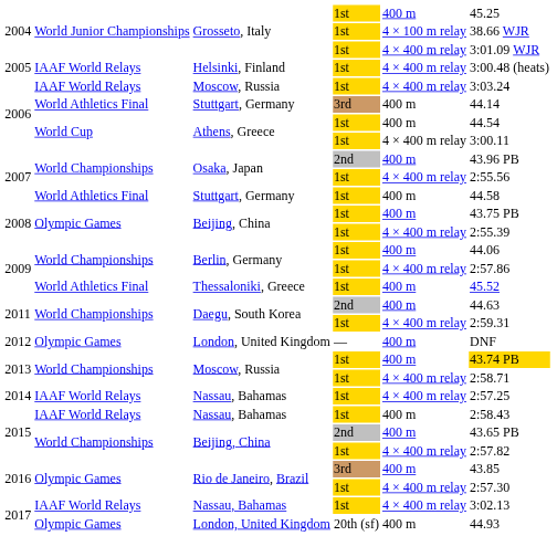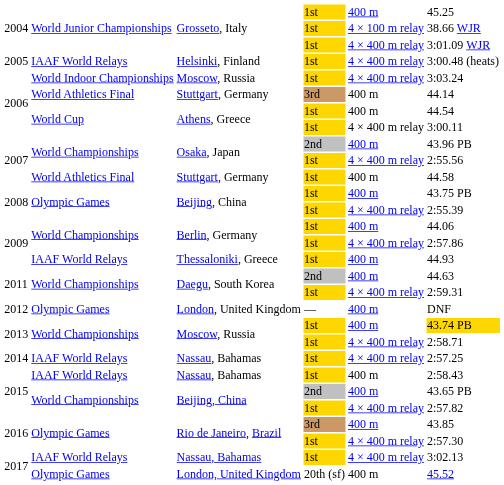 <table>
 <tr>
 <td rowspan=3>2004</td>
 <td rowspan=3><a href='#'>World Junior Championships</a></td>
 <td rowspan=3><a href='#'>Grosseto</a>, Italy</td>
 <td bgcolor="gold">1st</td>
 <td><a href='#'>400 m</a></td>
 <td>45.25</td>
 </tr>
 <tr>
 <td bgcolor="gold">1st</td>
 <td><a href='#'>4 × 100 m relay</a></td>
 <td>38.66 <a href='#'>WJR</a></td>
 </tr>
 <tr>
 <td bgcolor="gold">1st</td>
 <td><a href='#'>4 × 400 m relay</a></td>
 <td>3:01.09 <a href='#'>WJR</a></td>
 </tr>
 <tr>
 <td>2005</td>
 <td><a href='#'>IAAF World Relays</a></td>
 <td><a href='#'>Helsinki</a>, Finland</td>
 <td bgcolor=gold>1st</td>
 <td><a href='#'>4 × 400 m relay</a></td>
 <td>3:00.48 (heats)</td>
 </tr>
 <tr>
 <td rowspan=4>2006</td>
-<td><a href='#'>IAAF World Relays</a></td>
+<td><a href='#'>World Indoor Championships</a></td>
 <td><a href='#'>Moscow</a>, Russia</td>
 <td bgcolor="gold">1st</td>
 <td><a href='#'>4 × 400 m relay</a></td>
 <td>3:03.24</td>
 </tr>
 <tr>
 <td><a href='#'>World Athletics Final</a></td>
 <td><a href='#'>Stuttgart</a>, Germany</td>
 <td bgcolor="cc9966">3rd</td>
 <td>400 m</td>
 <td>44.14</td>
 </tr>
 <tr>
 <td rowspan=2><a href='#'>World Cup</a></td>
 <td rowspan=2><a href='#'>Athens</a>, Greece</td>
 <td bgcolor="gold">1st</td>
 <td>400 m</td>
 <td>44.54</td>
 </tr>
 <tr>
 <td bgcolor="gold">1st</td>
 <td>4 × 400 m relay</td>
 <td>3:00.11</td>
 </tr>
 <tr>
 <td rowspan=3>2007</td>
 <td rowspan=2><a href='#'>World Championships</a></td>
 <td rowspan=2><a href='#'>Osaka</a>, Japan</td>
 <td bgcolor="silver">2nd</td>
 <td><a href='#'>400 m</a></td>
 <td>43.96 PB</td>
 </tr>
 <tr>
 <td bgcolor=gold>1st</td>
 <td><a href='#'>4 × 400 m relay</a></td>
 <td>2:55.56</td>
 </tr>
 <tr>
 <td><a href='#'>World Athletics Final</a></td>
 <td><a href='#'>Stuttgart</a>, Germany</td>
 <td bgcolor="gold">1st</td>
 <td>400 m</td>
 <td>44.58</td>
 </tr>
 <tr>
 <td rowspan=2>2008</td>
 <td rowspan=2><a href='#'>Olympic Games</a></td>
 <td rowspan=2><a href='#'>Beijing</a>, China</td>
 <td bgcolor="gold">1st</td>
 <td><a href='#'>400 m</a></td>
 <td>43.75 PB</td>
 </tr>
 <tr>
 <td bgcolor="gold">1st</td>
 <td><a href='#'>4 × 400 m relay</a></td>
 <td>2:55.39</td>
 </tr>
 <tr>
 <td rowspan=3>2009</td>
 <td rowspan=2><a href='#'>World Championships</a></td>
 <td rowspan=2><a href='#'>Berlin</a>, Germany</td>
 <td bgcolor="gold">1st</td>
 <td><a href='#'>400 m</a></td>
 <td>44.06</td>
 </tr>
 <tr>
 <td bgcolor="gold">1st</td>
 <td><a href='#'>4 × 400 m relay</a></td>
 <td>2:57.86</td>
 </tr>
 <tr>
-<td><a href='#'>World Athletics Final</a></td>
+<td><a href='#'>IAAF World Relays</a></td>
 <td><a href='#'>Thessaloniki</a>, Greece</td>
 <td bgcolor=gold>1st</td>
 <td><a href='#'>400 m</a></td>
-<td><a href='#'>45.52</a></td>
+<td>44.93</td>
 </tr>
 <tr>
 <td rowspan=2>2011</td>
 <td rowspan=2><a href='#'>World Championships</a></td>
 <td rowspan=2><a href='#'>Daegu</a>, South Korea</td>
 <td bgcolor="silver">2nd</td>
 <td><a href='#'>400 m</a></td>
 <td>44.63</td>
 </tr>
 <tr>
 <td bgcolor="gold">1st</td>
 <td><a href='#'>4 × 400 m relay</a></td>
 <td>2:59.31</td>
 </tr>
 <tr>
 <td>2012</td>
 <td><a href='#'>Olympic Games</a></td>
 <td><a href='#'>London</a>, United Kingdom</td>
 <td>—</td>
 <td><a href='#'>400 m</a></td>
 <td>DNF</td>
 </tr>
 <tr>
 <td rowspan=2>2013</td>
 <td rowspan=2><a href='#'>World Championships</a></td>
 <td rowspan=2><a href='#'>Moscow</a>, Russia</td>
 <td bgcolor="gold">1st</td>
 <td><a href='#'>400 m</a></td>
 <td bgcolor=gold>43.74 PB<br></td>
 </tr>
 <tr>
 <td bgcolor="gold">1st</td>
 <td><a href='#'>4 × 400 m relay</a></td>
 <td>2:58.71</td>
 </tr>
 <tr>
 <td>2014</td>
 <td><a href='#'>IAAF World Relays</a></td>
 <td><a href='#'>Nassau</a>, Bahamas</td>
 <td bgcolor="gold">1st</td>
 <td><a href='#'>4 × 400 m relay</a></td>
 <td>2:57.25</td>
 </tr>
 <tr>
 <td rowspan=3>2015</td>
 <td><a href='#'>IAAF World Relays</a></td>
 <td><a href='#'>Nassau</a>, Bahamas</td>
 <td bgcolor="gold">1st</td>
 <td>400 m</td>
 <td>2:58.43</td>
 </tr>
 <tr>
 <td rowspan=2><a href='#'>World Championships</a></td>
 <td rowspan=2><a href='#'>Beijing, China</a></td>
 <td bgcolor="silver">2nd</td>
 <td><a href='#'>400 m</a></td>
 <td>43.65 PB</td>
 </tr>
 <tr>
 <td bgcolor="gold">1st</td>
 <td><a href='#'>4 × 400 m relay</a></td>
 <td>2:57.82</td>
 </tr>
 <tr>
 <td rowspan=2>2016</td>
 <td rowspan=2><a href='#'>Olympic Games</a></td>
 <td rowspan=2><a href='#'>Rio de Janeiro</a>, <a href='#'>Brazil</a></td>
 <td bgcolor=cc9966>3rd</td>
 <td><a href='#'>400 m</a></td>
 <td>43.85</td>
 </tr>
 <tr>
 <td bgcolor=gold>1st</td>
 <td><a href='#'>4 × 400 m relay</a></td>
 <td>2:57.30</td>
 </tr>
 <tr>
 <td rowspan=2>2017</td>
 <td><a href='#'>IAAF World Relays</a></td>
 <td><a href='#'>Nassau, Bahamas</a></td>
 <td bgcolor=gold>1st</td>
 <td><a href='#'>4 × 400 m relay</a></td>
 <td>3:02.13</td>
 </tr>
 <tr>
 <td><a href='#'>Olympic Games</a></td>
 <td><a href='#'>London, United Kingdom</a></td>
 <td>20th (sf)</td>
 <td>400 m</td>
-<td>44.93</td>
+<td><a href='#'>45.52</a></td>
 </tr>
 </table>
